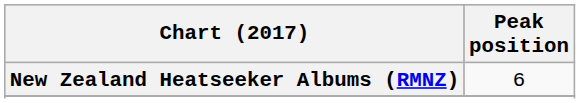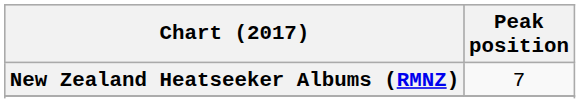 <table class="wikitable sortable plainrowheaders" style="text-align:center">
 <tr>
 <th scope="col">Chart (2017)</th>
 <th scope="col">Peak<br> position</th>
 </tr>
 <tr>
 <th scope="row">New Zealand Heatseeker Albums (<a href='#'>RMNZ</a>)</th>
-<td>6</td>
+<td>7</td>
 </tr>
 <tr>
 </tr>
 <tr>
 </tr>
 <tr>
 </tr>
 <tr>
 </tr>
 </table>
